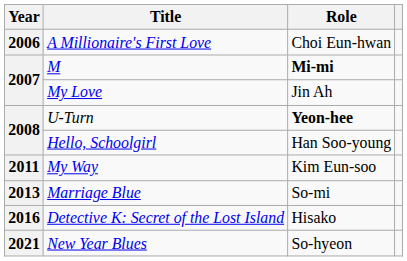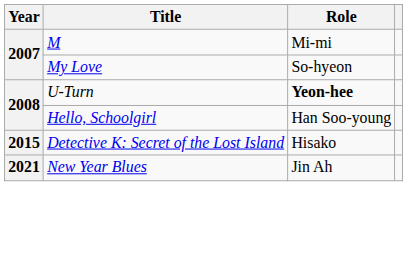 <table class="wikitable plainrowheaders sortable">
 <tr>
 <th scope="col">Year</th>
 <th scope="col">Title</th>
 <th scope="col">Role</th>
 <th scope="col" class="unsortable"></th>
 </tr>
 <tr>
-<th scope="row">2006</th>
-<td><em><a href='#'>A Millionaire's First Love</a></em></td>
-<td>Choi Eun-hwan</td>
-<td style="text-align:center"></td>
-</tr>
-<tr>
 <th scope="row" rowspan="2">2007</th>
 <td><em><a href='#'>M</a></em></td>
-<td><strong>Mi-mi</strong></td>
+<td>Mi-mi</td>
 <td style="text-align:center"></td>
 </tr>
 <tr>
 <td><em><a href='#'>My Love</a></em></td>
-<td>Jin Ah</td>
+<td>So-hyeon</td>
 <td style="text-align:center"></td>
 </tr>
 <tr>
 <th scope="row" rowspan="2">2008</th>
 <td><em>U-Turn</em></td>
 <td><strong>Yeon-hee</strong></td>
 <td style="text-align:center"></td>
 </tr>
 <tr>
 <td><em><a href='#'>Hello, Schoolgirl</a></em></td>
 <td>Han Soo-young</td>
 <td style="text-align:center"></td>
 </tr>
 <tr>
-<th scope="row">2011</th>
-<td><em><a href='#'>My Way</a></em></td>
-<td>Kim Eun-soo</td>
-<td style="text-align:center"></td>
-</tr>
-<tr>
-<th scope="row">2013</th>
-<td><em><a href='#'>Marriage Blue</a></em></td>
-<td>So-mi</td>
-<td style="text-align:center"></td>
-</tr>
-<tr>
-<th scope="row">2016</th>
+<th scope="row">2015</th>
 <td><em><a href='#'>Detective K: Secret of the Lost Island</a></em></td>
 <td>Hisako</td>
 <td style="text-align:center"></td>
 </tr>
 <tr>
 <th scope="row">2021</th>
 <td><em><a href='#'>New Year Blues</a></em></td>
-<td>So-hyeon</td>
+<td>Jin Ah</td>
 <td style="text-align:center"></td>
 </tr>
 </table>
